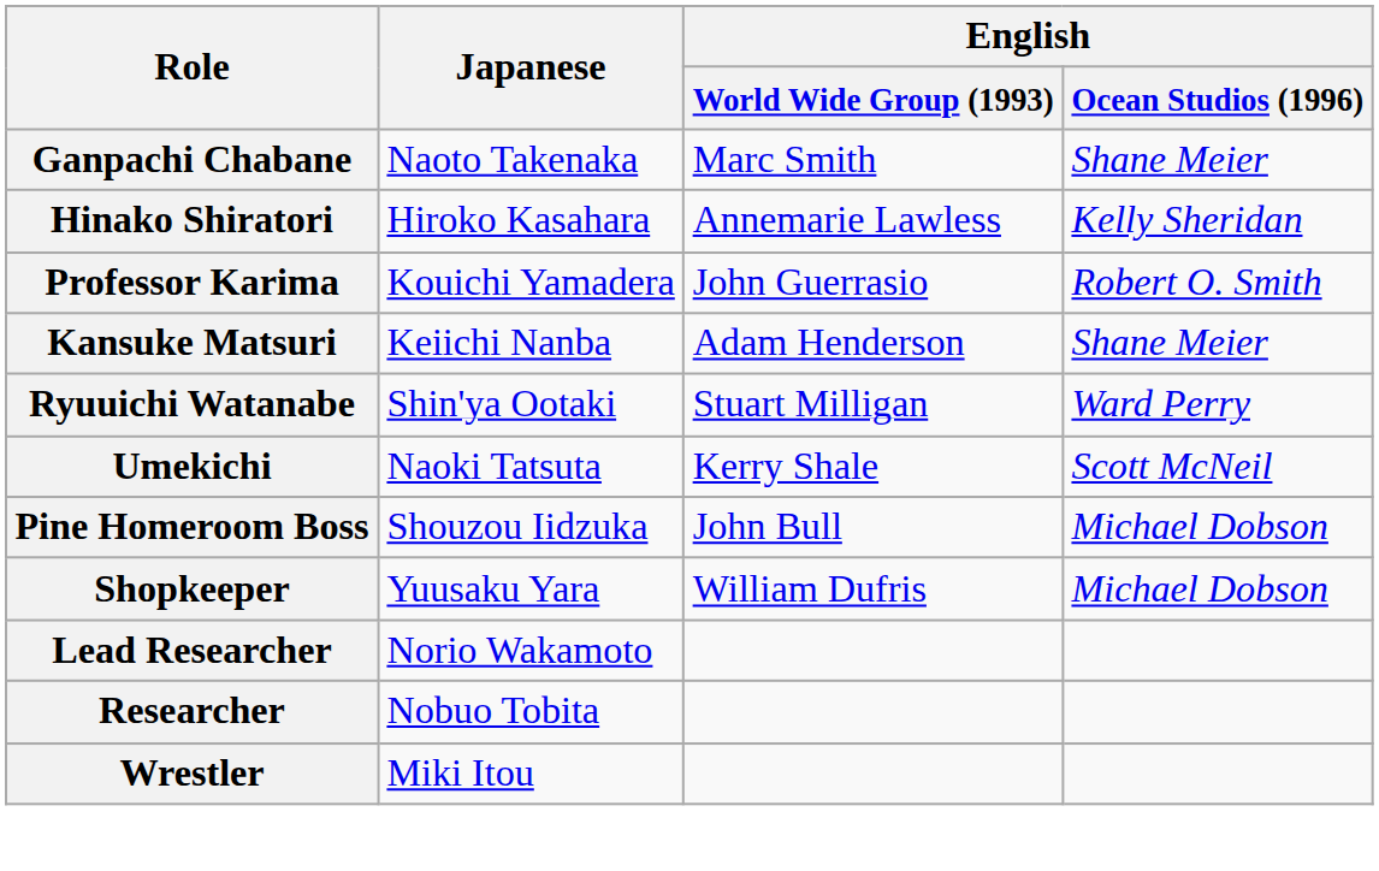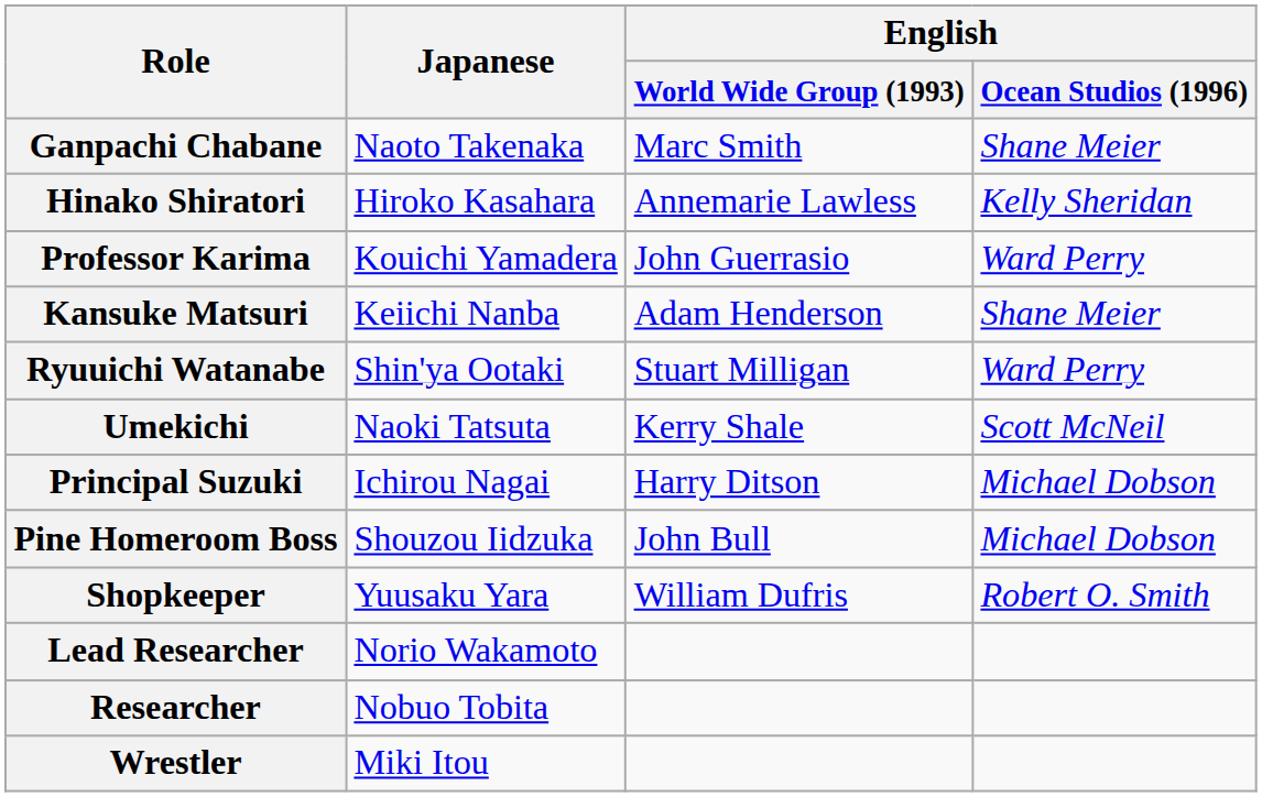 <table class="wikitable mw-collapsible">
 <tr>
 <th rowspan="2">Role</th>
 <th rowspan="2">Japanese</th>
 <th colspan="2">English</th>
 </tr>
 <tr>
 <th><small><a href='#'>World Wide Group</a> (1993)</small></th>
 <th><small><a href='#'>Ocean Studios</a> (1996)</small></th>
 </tr>
 <tr>
 <th>Ganpachi Chabane</th>
 <td><a href='#'>Naoto Takenaka</a></td>
 <td><a href='#'>Marc Smith</a></td>
 <td><em><a href='#'>Shane Meier</a></em></td>
 </tr>
 <tr>
 <th>Hinako Shiratori</th>
 <td><a href='#'>Hiroko Kasahara</a></td>
 <td><a href='#'>Annemarie Lawless</a></td>
 <td><em><a href='#'>Kelly Sheridan</a></em></td>
 </tr>
 <tr>
 <th>Professor Karima</th>
 <td><a href='#'>Kouichi Yamadera</a></td>
 <td><a href='#'>John Guerrasio</a></td>
-<td><em><a href='#'>Robert O. Smith</a></em></td>
+<td><em><a href='#'>Ward Perry</a></em></td>
 </tr>
 <tr>
 <th>Kansuke Matsuri</th>
 <td><a href='#'>Keiichi Nanba</a></td>
 <td><a href='#'>Adam Henderson</a></td>
 <td><em><a href='#'>Shane Meier</a></em></td>
 </tr>
 <tr>
 <th>Ryuuichi Watanabe</th>
 <td><a href='#'>Shin'ya Ootaki</a></td>
 <td><a href='#'>Stuart Milligan</a></td>
 <td><em><a href='#'>Ward Perry</a></em></td>
 </tr>
 <tr>
 <th>Umekichi</th>
 <td><a href='#'>Naoki Tatsuta</a></td>
 <td><a href='#'>Kerry Shale</a></td>
 <td><em><a href='#'>Scott McNeil</a></em></td>
 </tr>
 <tr>
+<th>Principal Suzuki</th>
+<td><a href='#'>Ichirou Nagai</a></td>
+<td><a href='#'>Harry Ditson</a></td>
+<td><em><a href='#'>Michael Dobson</a></em></td>
+</tr>
+<tr>
 <th>Pine Homeroom Boss</th>
 <td><a href='#'>Shouzou Iidzuka</a></td>
 <td><a href='#'>John Bull</a></td>
 <td><em><a href='#'>Michael Dobson</a></em></td>
 </tr>
 <tr>
 <th>Shopkeeper</th>
 <td><a href='#'>Yuusaku Yara</a></td>
 <td><a href='#'>William Dufris</a></td>
-<td><em><a href='#'>Michael Dobson</a></em></td>
+<td><em><a href='#'>Robert O. Smith</a></em></td>
 </tr>
 <tr>
 <th>Lead Researcher</th>
 <td><a href='#'>Norio Wakamoto</a></td>
 <td></td>
 <td></td>
 </tr>
 <tr>
 <th>Researcher</th>
 <td><a href='#'>Nobuo Tobita</a></td>
 <td></td>
 <td></td>
 </tr>
 <tr>
 <th>Wrestler</th>
 <td><a href='#'>Miki Itou</a></td>
 <td></td>
 <td></td>
 </tr>
 </table>
